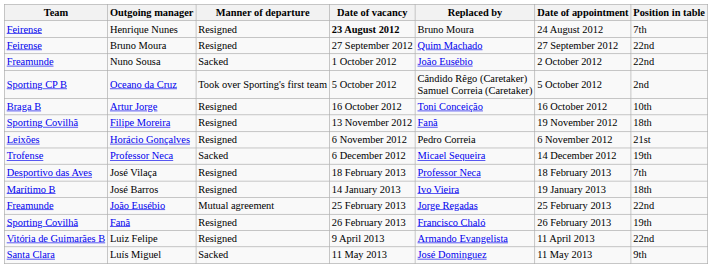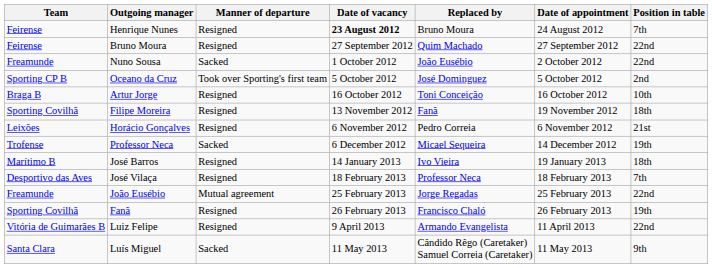 <table class="wikitable sortable">
 <tr>
 <th>Team</th>
 <th>Outgoing manager</th>
 <th>Manner of departure</th>
 <th>Date of vacancy</th>
 <th>Replaced by</th>
 <th>Date of appointment</th>
 <th>Position in table</th>
 </tr>
 <tr>
 <td><a href='#'>Feirense</a></td>
 <td> Henrique Nunes</td>
 <td>Resigned</td>
 <td><strong>23 August 2012</strong></td>
 <td> Bruno Moura</td>
 <td>24 August 2012</td>
 <td>7th</td>
 </tr>
 <tr>
 <td><a href='#'>Feirense</a></td>
 <td> Bruno Moura</td>
 <td>Resigned</td>
 <td>27 September 2012</td>
 <td> <a href='#'>Quim Machado</a></td>
 <td>27 September 2012</td>
 <td>22nd</td>
 </tr>
 <tr>
 <td><a href='#'>Freamunde</a></td>
 <td> Nuno Sousa</td>
 <td>Sacked</td>
 <td>1 October 2012</td>
 <td> <a href='#'>João Eusébio</a></td>
 <td>2 October 2012</td>
 <td>22nd</td>
 </tr>
 <tr>
 <td><a href='#'>Sporting CP B</a></td>
 <td> <a href='#'>Oceano da Cruz</a></td>
 <td>Took over Sporting's first team</td>
 <td>5 October 2012</td>
-<td> Cândido Rêgo (Caretaker)<br> Samuel Correia (Caretaker)</td>
+<td> <a href='#'>José Dominguez</a></td>
 <td>5 October 2012</td>
 <td>2nd</td>
 </tr>
 <tr>
 <td><a href='#'>Braga B</a></td>
 <td> <a href='#'>Artur Jorge</a></td>
 <td>Resigned</td>
 <td>16 October 2012</td>
 <td> <a href='#'>Toni Conceição</a></td>
 <td>16 October 2012</td>
 <td>10th</td>
 </tr>
 <tr>
 <td><a href='#'>Sporting Covilhã</a></td>
 <td> <a href='#'>Filipe Moreira</a></td>
 <td>Resigned</td>
 <td>13 November 2012</td>
 <td> <a href='#'>Fanã</a></td>
 <td>19 November 2012</td>
 <td>18th</td>
 </tr>
 <tr>
 <td><a href='#'>Leixões</a></td>
 <td> <a href='#'>Horácio Gonçalves</a></td>
 <td>Resigned</td>
 <td>6 November 2012</td>
 <td> Pedro Correia</td>
 <td>6 November 2012</td>
 <td>21st</td>
 </tr>
 <tr>
 <td><a href='#'>Trofense</a></td>
 <td> <a href='#'>Professor Neca</a></td>
 <td>Sacked</td>
 <td>6 December 2012</td>
 <td> <a href='#'>Micael Sequeira</a></td>
 <td>14 December 2012</td>
 <td>19th</td>
 </tr>
 <tr>
+<td><a href='#'>Marítimo B</a></td>
+<td> José Barros</td>
+<td>Resigned</td>
+<td>14 January 2013</td>
+<td> <a href='#'>Ivo Vieira</a></td>
+<td>19 January 2013</td>
+<td>18th</td>
+</tr>
+<tr>
 <td><a href='#'>Desportivo das Aves</a></td>
 <td> José Vilaça</td>
 <td>Resigned</td>
 <td>18 February 2013</td>
 <td> <a href='#'>Professor Neca</a></td>
 <td>18 February 2013</td>
 <td>7th</td>
-</tr>
-<tr>
-<td><a href='#'>Marítimo B</a></td>
-<td> José Barros</td>
-<td>Resigned</td>
-<td>14 January 2013</td>
-<td> <a href='#'>Ivo Vieira</a></td>
-<td>19 January 2013</td>
-<td>18th</td>
 </tr>
 <tr>
 <td><a href='#'>Freamunde</a></td>
 <td> <a href='#'>João Eusébio</a></td>
 <td>Mutual agreement</td>
 <td>25 February 2013</td>
 <td> <a href='#'>Jorge Regadas</a></td>
 <td>25 February 2013</td>
 <td>22nd</td>
 </tr>
 <tr>
 <td><a href='#'>Sporting Covilhã</a></td>
 <td> <a href='#'>Fanã</a></td>
 <td>Resigned</td>
 <td>26 February 2013</td>
 <td> <a href='#'>Francisco Chaló</a></td>
 <td>26 February 2013</td>
 <td>19th</td>
 </tr>
 <tr>
 <td><a href='#'>Vitória de Guimarães B</a></td>
 <td> Luiz Felipe</td>
 <td>Resigned</td>
 <td>9 April 2013</td>
 <td> <a href='#'>Armando Evangelista</a></td>
 <td>11 April 2013</td>
 <td>22nd</td>
 </tr>
 <tr>
 <td><a href='#'>Santa Clara</a></td>
 <td> Luís Miguel</td>
 <td>Sacked</td>
 <td>11 May 2013</td>
-<td> <a href='#'>José Dominguez</a></td>
+<td> Cândido Rêgo (Caretaker)<br> Samuel Correia (Caretaker)</td>
 <td>11 May 2013</td>
 <td>9th</td>
 </tr>
 </table>
